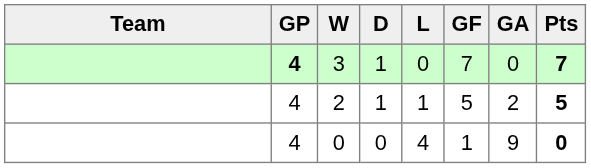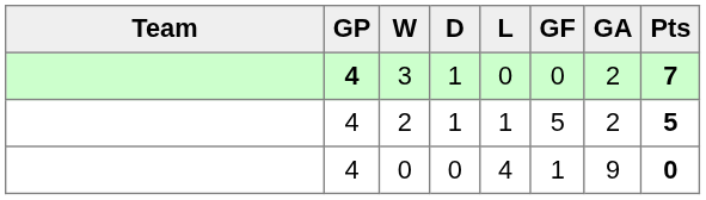 <table style=border-collapse:collapse border=1 cellspacing=0 cellpadding=5>
 <tr align=center bgcolor=#efefef>
 <th width=185>Team</th>
 <th width=20>GP</th>
 <th width=20>W</th>
 <th width=20>D</th>
 <th width=20>L</th>
 <th width=20>GF</th>
 <th width=20>GA</th>
 <th width=20>Pts</th>
 </tr>
 <tr bgcolor=#ccffcc align=center>
 <td style="text-align:left;"></td>
 <td><strong>4</strong></td>
 <td>3</td>
 <td>1</td>
 <td>0</td>
-<td>7</td>
 <td>0</td>
+<td>2</td>
 <td><strong>7</strong></td>
 </tr>
 <tr align=center>
 <td style="text-align:left;"></td>
 <td>4</td>
 <td>2</td>
 <td>1</td>
 <td>1</td>
 <td>5</td>
 <td>2</td>
 <td><strong>5</strong></td>
 </tr>
 <tr align=center>
 <td style="text-align:left;"></td>
 <td>4</td>
 <td>0</td>
 <td>0</td>
 <td>4</td>
 <td>1</td>
 <td>9</td>
 <td><strong>0</strong></td>
 </tr>
 </table>
